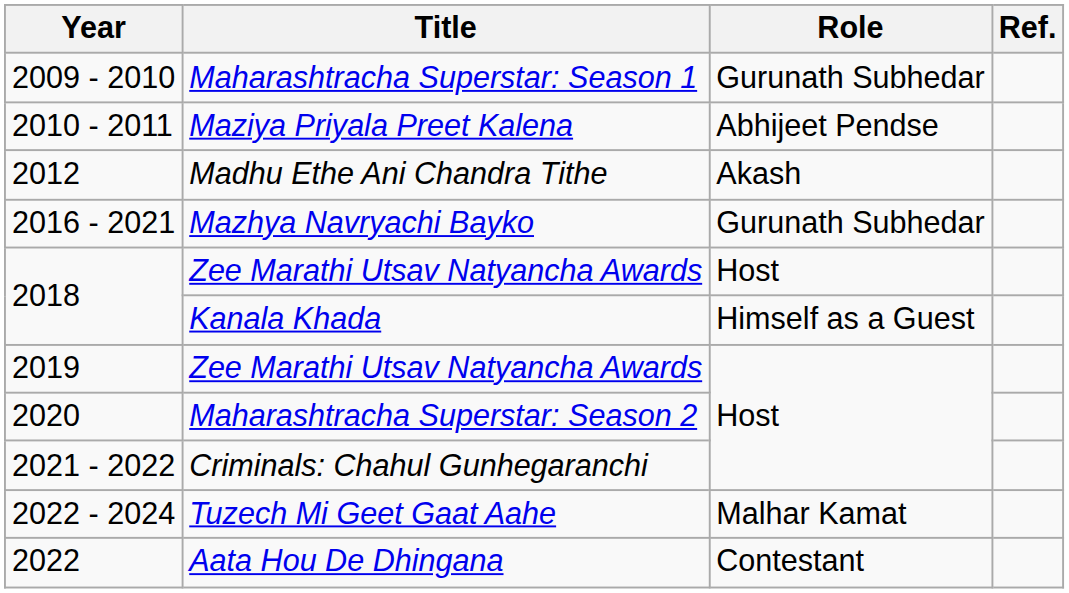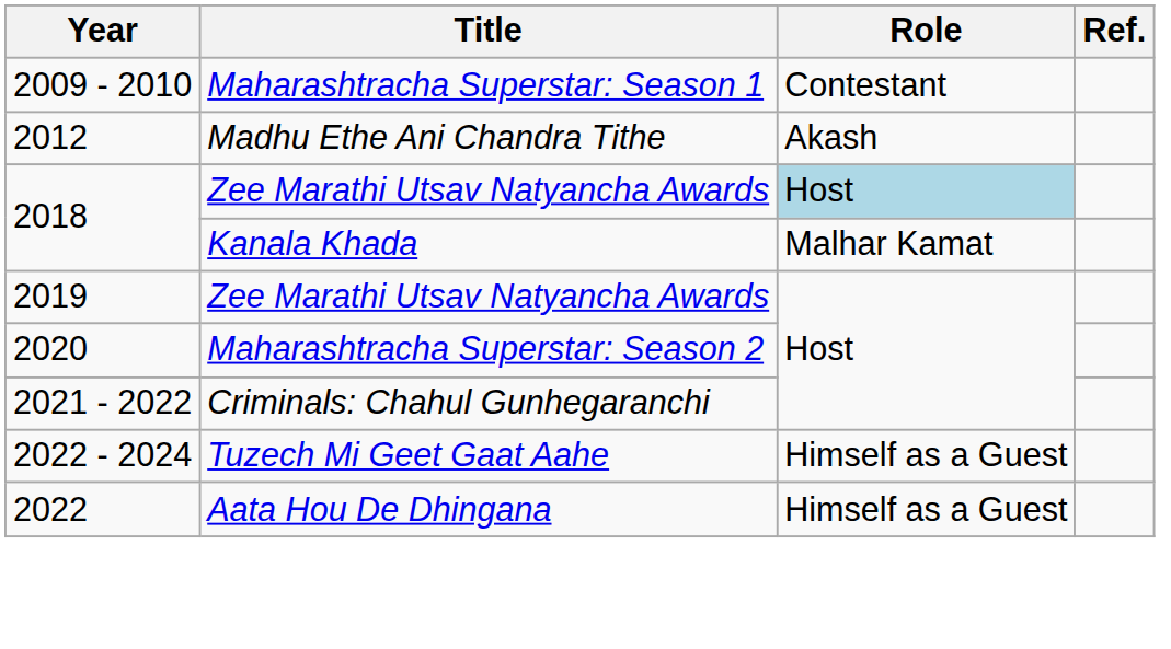 <table class="wikitable">
 <tr>
 <th>Year</th>
 <th>Title</th>
 <th>Role</th>
 <th>Ref.</th>
 </tr>
 <tr>
 <td>2009 - 2010</td>
 <td><em><a href='#'>Maharashtracha Superstar: Season 1</a></em></td>
-<td>Gurunath Subhedar</td>
-<td></td>
-</tr>
-<tr>
-<td>2010 - 2011</td>
-<td><em><a href='#'>Maziya Priyala Preet Kalena</a></em></td>
-<td>Abhijeet Pendse</td>
+<td>Contestant</td>
 <td></td>
 </tr>
 <tr>
 <td>2012</td>
 <td><em>Madhu Ethe Ani Chandra Tithe</em></td>
 <td>Akash</td>
 <td></td>
 </tr>
 <tr>
-<td>2016 - 2021</td>
-<td><em><a href='#'>Mazhya Navryachi Bayko</a></em></td>
-<td>Gurunath Subhedar</td>
-<td></td>
-</tr>
-<tr>
 <td rowspan="2">2018</td>
 <td><em><a href='#'>Zee Marathi Utsav Natyancha Awards</a></em></td>
-<td>Host</td>
+<td style="background: lightblue;">Host</td>
 <td></td>
 </tr>
 <tr>
 <td><em><a href='#'>Kanala Khada</a></em></td>
-<td>Himself as a Guest</td>
+<td>Malhar Kamat</td>
 <td></td>
 </tr>
 <tr>
 <td>2019</td>
 <td><em><a href='#'>Zee Marathi Utsav Natyancha Awards</a></em></td>
 <td rowspan="3">Host</td>
 <td></td>
 </tr>
 <tr>
 <td>2020</td>
 <td><em><a href='#'>Maharashtracha Superstar: Season 2</a></em></td>
 <td></td>
 </tr>
 <tr>
 <td>2021 - 2022</td>
 <td><em>Criminals: Chahul Gunhegaranchi</em></td>
 <td></td>
 </tr>
 <tr>
 <td>2022 - 2024</td>
 <td><em><a href='#'>Tuzech Mi Geet Gaat Aahe</a></em></td>
-<td>Malhar Kamat</td>
+<td>Himself as a Guest</td>
 <td></td>
 </tr>
 <tr>
 <td>2022</td>
 <td><em><a href='#'>Aata Hou De Dhingana</a></em></td>
-<td>Contestant</td>
+<td>Himself as a Guest</td>
 <td></td>
 </tr>
 </table>
